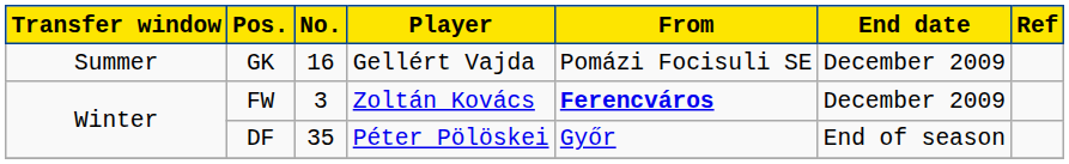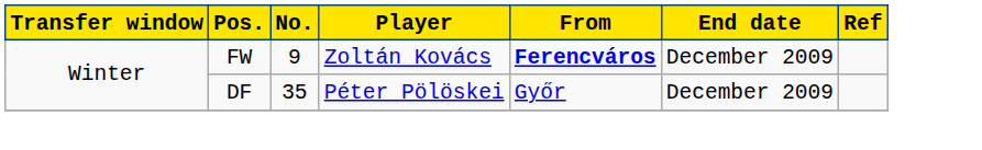 <table class="wikitable plainrowheaders sortable">
 <tr>
 <th style="background-color:#FDE500;color:black;border:1px solid #004292">Transfer window</th>
 <th style="background-color:#FDE500;color:black;border:1px solid #004292">Pos.</th>
 <th style="background-color:#FDE500;color:black;border:1px solid #004292">No.</th>
 <th style="background-color:#FDE500;color:black;border:1px solid #004292">Player</th>
 <th style="background-color:#FDE500;color:black;border:1px solid #004292">From</th>
 <th style="background-color:#FDE500;color:black;border:1px solid #004292">End date</th>
 <th style="background-color:#FDE500;color:black;border:1px solid #004292">Ref</th>
 </tr>
 <tr>
-<td rowspan="1" style="text-align:center;">Summer</td>
-<td style="text-align:center;">GK</td>
-<td style="text-align:center;">16</td>
-<td style="text-align:left;"> Gellért Vajda</td>
-<td style="text-align:left;">Pomázi Focisuli SE</td>
-<td style="text-align:left;">December 2009</td>
-<td></td>
-</tr>
-<tr>
 <td rowspan="2" style="text-align:center;">Winter</td>
 <td style="text-align:center;">FW</td>
-<td style="text-align:center;">3</td>
+<td style="text-align:center;">9</td>
 <td style="text-align:left;"> <a href='#'>Zoltán Kovács</a></td>
 <td style="text-align:left;"><strong><a href='#'>Ferencváros</a></strong></td>
 <td style="text-align:left;">December 2009</td>
 <td></td>
 </tr>
 <tr>
 <td style="text-align:center;">DF</td>
 <td style="text-align:center;">35</td>
 <td style="text-align:left;"> <a href='#'>Péter Pölöskei</a></td>
 <td style="text-align:left;"><a href='#'>Győr</a></td>
-<td style="text-align:left;">End of season</td>
+<td style="text-align:left;">December 2009</td>
 <td></td>
 </tr>
 <tr>
 </tr>
 </table>
